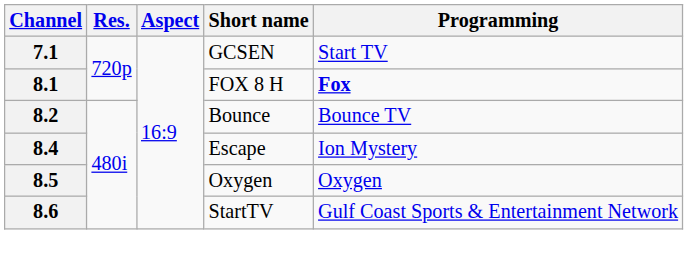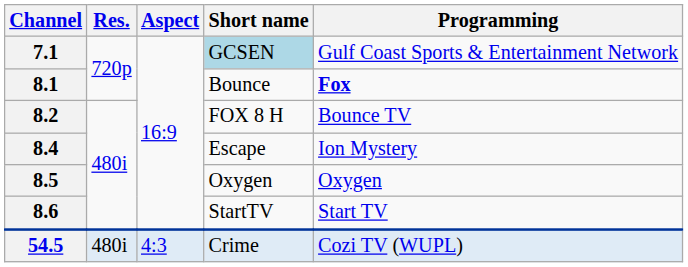 <table class="wikitable">
 <tr>
 <th scope = "col"><a href='#'>Channel</a></th>
 <th scope = "col"><a href='#'>Res.</a></th>
 <th scope = "col"><a href='#'>Aspect</a></th>
 <th scope = "col">Short name</th>
 <th scope = "col">Programming</th>
 </tr>
 <tr>
 <th scope = "row">7.1</th>
 <td rowspan=2><a href='#'>720p</a></td>
 <td rowspan=6><a href='#'>16:9</a></td>
-<td>GCSEN</td>
-<td><a href='#'>Start TV</a></td>
+<td style="background: lightblue;">GCSEN</td>
+<td><a href='#'>Gulf Coast Sports & Entertainment Network</a></td>
 </tr>
 <tr>
 <th scope = "row">8.1</th>
-<td>FOX 8 H</td>
+<td>Bounce</td>
 <td><strong><a href='#'>Fox</a></strong></td>
 </tr>
 <tr>
 <th scope = "row">8.2</th>
 <td rowspan=4><a href='#'>480i</a></td>
-<td>Bounce</td>
+<td>FOX 8 H</td>
 <td><a href='#'>Bounce TV</a></td>
 </tr>
 <tr>
 <th scope = "row">8.4</th>
 <td>Escape</td>
 <td><a href='#'>Ion Mystery</a></td>
 </tr>
 <tr>
 <th scope = "row">8.5</th>
 <td>Oxygen</td>
 <td><a href='#'>Oxygen</a></td>
 </tr>
 <tr>
 <th scope = "row">8.6</th>
 <td>StartTV</td>
-<td><a href='#'>Gulf Coast Sports & Entertainment Network</a></td>
+<td><a href='#'>Start TV</a></td>
+</tr>
+<tr style="background-color:#DFEBF6; border-top: 2px solid #003399;">
+<th scope = "row"><a href='#'>54.5</a></th>
+<td>480i</td>
+<td><a href='#'>4:3</a></td>
+<td>Crime</td>
+<td><a href='#'>Cozi TV</a> (<a href='#'>WUPL</a>)</td>
 </tr>
 </table>
